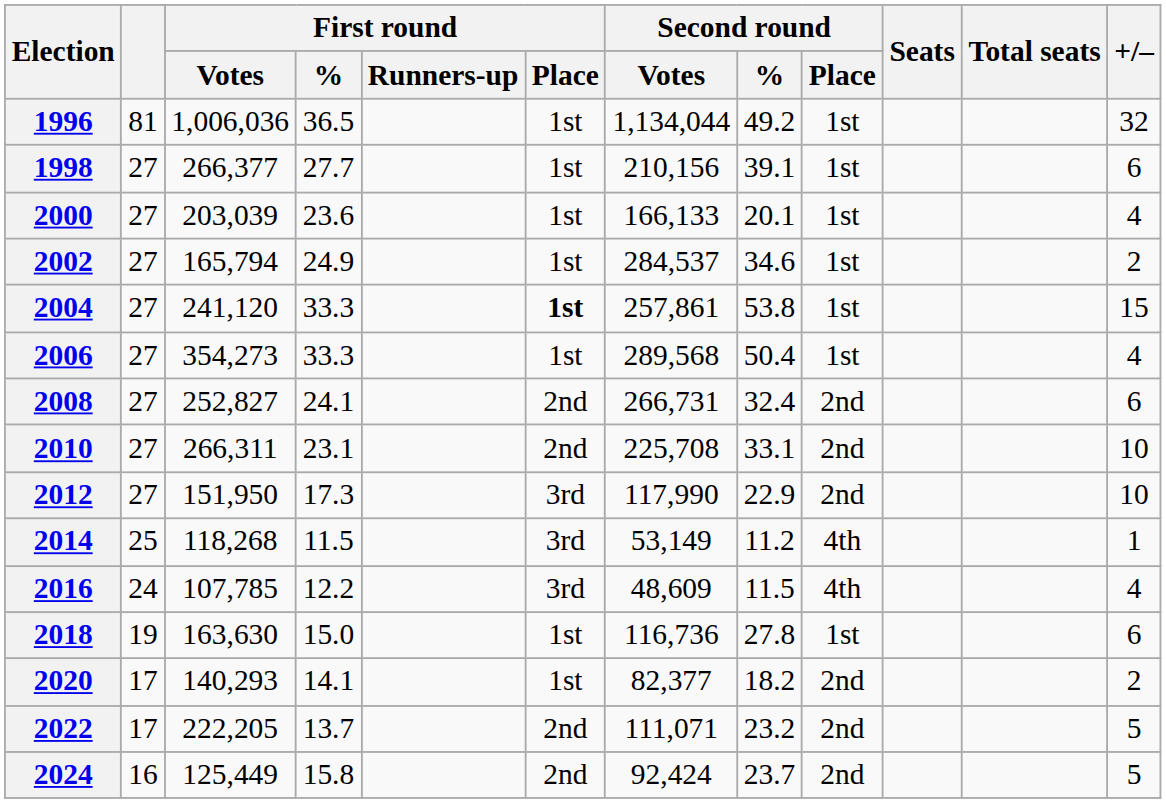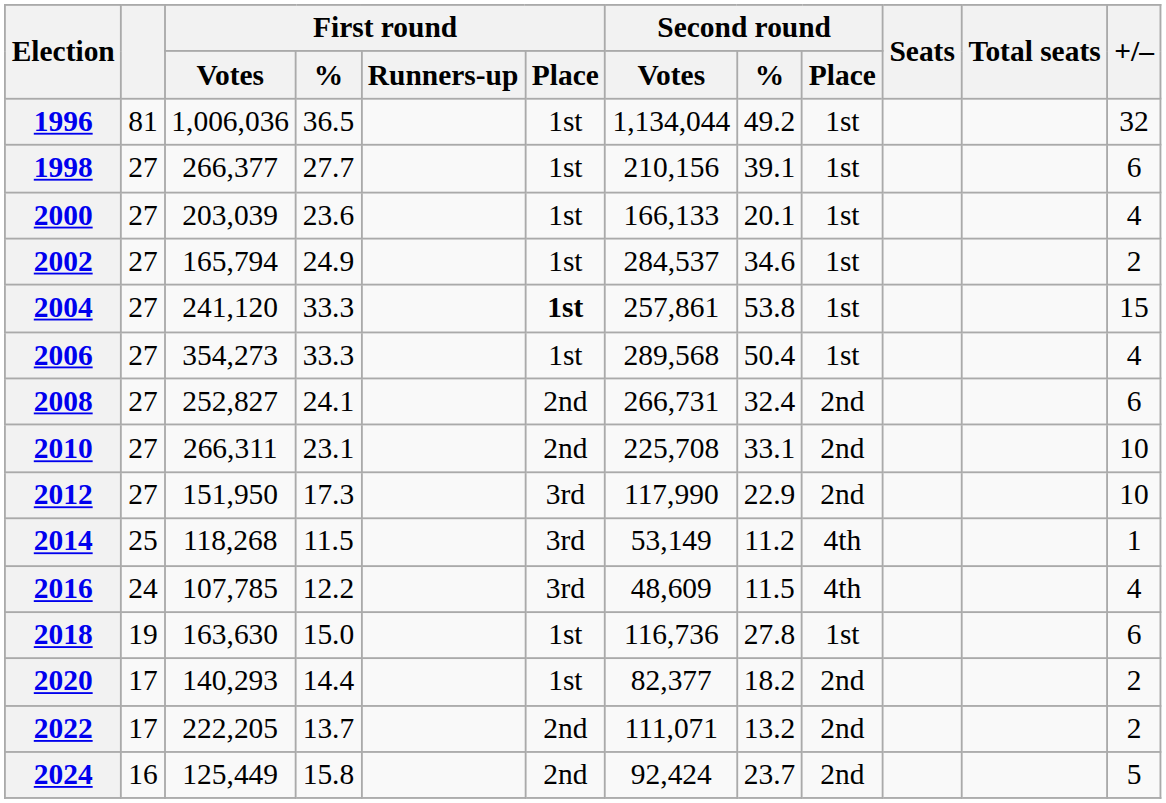 <table class="wikitable" style="text-align: center;">
 <tr>
 <th rowspan=2>Election</th>
 <th rowspan=2></th>
 <th colspan=4>First round</th>
 <th colspan=3>Second round</th>
 <th rowspan=2>Seats</th>
 <th rowspan=2>Total seats</th>
 <th rowspan=2>+/–</th>
 </tr>
 <tr>
 <th>Votes</th>
 <th>%</th>
 <th>Runners-up</th>
 <th>Place</th>
 <th>Votes</th>
 <th>%</th>
 <th>Place</th>
 </tr>
 <tr>
 <th><a href='#'>1996</a></th>
 <td>81</td>
 <td>1,006,036</td>
 <td>36.5</td>
 <td></td>
 <td>1st</td>
 <td>1,134,044</td>
 <td>49.2</td>
 <td>1st</td>
 <td></td>
 <td></td>
 <td> 32</td>
 </tr>
 <tr>
 <th><a href='#'>1998</a></th>
 <td>27</td>
 <td>266,377</td>
 <td>27.7</td>
 <td></td>
 <td>1st</td>
 <td>210,156</td>
 <td>39.1</td>
 <td>1st</td>
 <td></td>
 <td></td>
 <td> 6</td>
 </tr>
 <tr>
 <th><a href='#'>2000</a></th>
 <td>27</td>
 <td>203,039</td>
 <td>23.6</td>
 <td></td>
 <td>1st</td>
 <td>166,133</td>
 <td>20.1</td>
 <td>1st</td>
 <td></td>
 <td></td>
 <td> 4</td>
 </tr>
 <tr>
 <th><a href='#'>2002</a></th>
 <td>27</td>
 <td>165,794</td>
 <td>24.9</td>
 <td></td>
 <td>1st</td>
 <td>284,537</td>
 <td>34.6</td>
 <td>1st</td>
 <td></td>
 <td></td>
 <td> 2</td>
 </tr>
 <tr>
 <th><a href='#'>2004</a></th>
 <td>27</td>
 <td>241,120</td>
 <td>33.3</td>
 <td></td>
 <td><strong>1st</strong></td>
 <td>257,861</td>
 <td>53.8</td>
 <td>1st</td>
 <td></td>
 <td></td>
 <td> 15</td>
 </tr>
 <tr>
 <th><a href='#'>2006</a></th>
 <td>27</td>
 <td>354,273</td>
 <td>33.3</td>
 <td></td>
 <td>1st</td>
 <td>289,568</td>
 <td>50.4</td>
 <td>1st</td>
 <td></td>
 <td></td>
 <td> 4</td>
 </tr>
 <tr>
 <th><a href='#'>2008</a></th>
 <td>27</td>
 <td>252,827</td>
 <td>24.1</td>
 <td></td>
 <td>2nd</td>
 <td>266,731</td>
 <td>32.4</td>
 <td>2nd</td>
 <td></td>
 <td></td>
 <td> 6</td>
 </tr>
 <tr>
 <th><a href='#'>2010</a></th>
 <td>27</td>
 <td>266,311</td>
 <td>23.1</td>
 <td></td>
 <td>2nd</td>
 <td>225,708</td>
 <td>33.1</td>
 <td>2nd</td>
 <td></td>
 <td></td>
 <td> 10</td>
 </tr>
 <tr>
 <th><a href='#'>2012</a></th>
 <td>27</td>
 <td>151,950</td>
 <td>17.3</td>
 <td></td>
 <td>3rd</td>
 <td>117,990</td>
 <td>22.9</td>
 <td>2nd</td>
 <td></td>
 <td></td>
 <td> 10</td>
 </tr>
 <tr>
 <th><a href='#'>2014</a></th>
 <td>25</td>
 <td>118,268</td>
 <td>11.5</td>
 <td></td>
 <td>3rd</td>
 <td>53,149</td>
 <td>11.2</td>
 <td>4th</td>
 <td></td>
 <td></td>
 <td> 1</td>
 </tr>
 <tr>
 <th><a href='#'>2016</a></th>
 <td>24</td>
 <td>107,785</td>
 <td>12.2</td>
 <td></td>
 <td>3rd</td>
 <td>48,609</td>
 <td>11.5</td>
 <td>4th</td>
 <td></td>
 <td></td>
 <td> 4</td>
 </tr>
 <tr>
 <th><a href='#'>2018</a></th>
 <td>19</td>
 <td>163,630</td>
 <td>15.0</td>
 <td></td>
 <td>1st</td>
 <td>116,736</td>
 <td>27.8</td>
 <td>1st</td>
 <td></td>
 <td></td>
 <td> 6</td>
 </tr>
 <tr>
 <th><a href='#'>2020</a></th>
 <td>17</td>
 <td>140,293</td>
-<td>14.1</td>
+<td>14.4</td>
 <td></td>
 <td>1st</td>
 <td>82,377</td>
 <td>18.2</td>
 <td>2nd</td>
 <td></td>
 <td></td>
 <td> 2</td>
 </tr>
 <tr>
 <th><a href='#'>2022</a></th>
 <td>17</td>
 <td>222,205</td>
 <td>13.7</td>
 <td></td>
 <td>2nd</td>
 <td>111,071</td>
-<td>23.2</td>
+<td>13.2</td>
 <td>2nd</td>
 <td></td>
 <td></td>
-<td> 5</td>
+<td> 2</td>
 </tr>
 <tr>
 <th><a href='#'>2024</a></th>
 <td>16</td>
 <td>125,449</td>
 <td>15.8</td>
 <td></td>
 <td>2nd</td>
 <td>92,424</td>
 <td>23.7</td>
 <td>2nd</td>
 <td></td>
 <td></td>
 <td> 5</td>
 </tr>
 </table>
